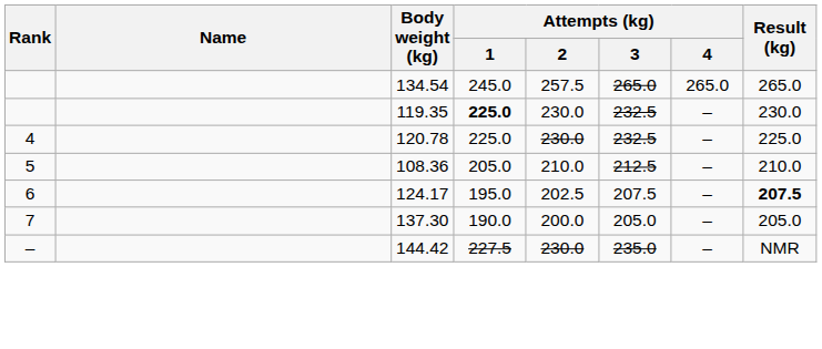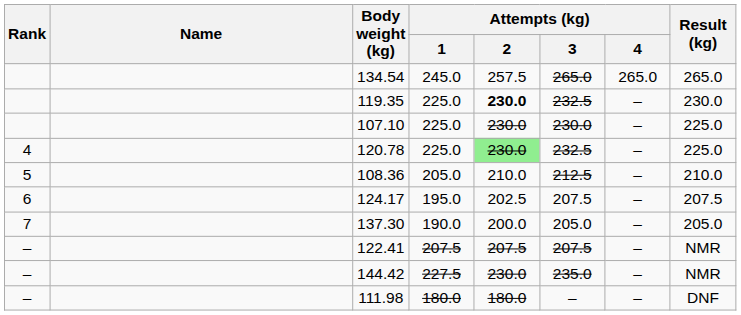 <table class="wikitable" style="text-align:center;">
 <tr>
 <th rowspan=2>Rank</th>
 <th rowspan=2 width=305>Name</th>
 <th rowspan=2 width=50>Body weight (kg)</th>
 <th colspan=4>Attempts (kg)</th>
 <th rowspan=2 width=60>Result (kg)</th>
 </tr>
 <tr>
 <th width=60>1</th>
 <th width=60>2</th>
 <th width=60>3</th>
 <th width=60>4</th>
 </tr>
 <tr>
 <td></td>
 <td align="left"></td>
 <td>134.54</td>
 <td>245.0 </td>
 <td>257.5 </td>
 <td><s>265.0</s></td>
 <td>265.0 </td>
 <td>265.0</td>
 </tr>
 <tr>
 <td></td>
 <td align="left"></td>
 <td>119.35</td>
-<td><strong>225.0</strong></td>
-<td>230.0</td>
+<td>225.0</td>
+<td><strong>230.0</strong></td>
 <td><s>232.5</s></td>
 <td>–</td>
 <td>230.0</td>
+</tr>
+<tr>
+<td></td>
+<td align="left"></td>
+<td>107.10</td>
+<td>225.0</td>
+<td><s>230.0</s></td>
+<td><s>230.0</s></td>
+<td>–</td>
+<td>225.0</td>
 </tr>
 <tr>
 <td>4</td>
 <td align="left"></td>
 <td>120.78</td>
 <td>225.0</td>
-<td><s>230.0</s></td>
+<td style="background: lightgreen;"><s>230.0</s></td>
 <td><s>232.5</s></td>
 <td>–</td>
 <td>225.0</td>
 </tr>
 <tr>
 <td>5</td>
 <td align="left"></td>
 <td>108.36</td>
 <td>205.0</td>
 <td>210.0</td>
 <td><s>212.5</s></td>
 <td>–</td>
 <td>210.0</td>
 </tr>
 <tr>
 <td>6</td>
 <td align="left"></td>
 <td>124.17</td>
 <td>195.0</td>
 <td>202.5</td>
 <td>207.5</td>
 <td>–</td>
-<td><strong>207.5</strong></td>
+<td>207.5</td>
 </tr>
 <tr>
 <td>7</td>
 <td align="left"></td>
 <td>137.30</td>
 <td>190.0</td>
 <td>200.0</td>
 <td>205.0</td>
 <td>–</td>
 <td>205.0</td>
 </tr>
 <tr>
 <td>–</td>
 <td align="left"></td>
+<td>122.41</td>
+<td><s>207.5</s></td>
+<td><s>207.5</s></td>
+<td><s>207.5</s></td>
+<td>–</td>
+<td>NMR</td>
+</tr>
+<tr>
+<td>–</td>
+<td align="left"></td>
 <td>144.42</td>
 <td><s>227.5</s></td>
 <td><s>230.0</s></td>
 <td><s>235.0</s></td>
 <td>–</td>
 <td>NMR</td>
 </tr>
+<tr>
+<td>–</td>
+<td align="left"></td>
+<td>111.98</td>
+<td><s>180.0</s></td>
+<td><s>180.0</s></td>
+<td>–</td>
+<td>–</td>
+<td>DNF</td>
+</tr>
 </table>
